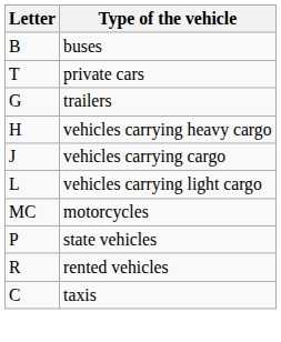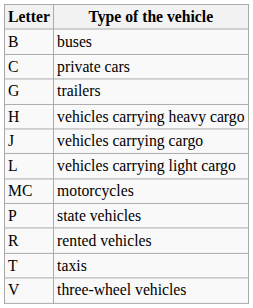 <table class="wikitable">
 <tr>
 <th>Letter</th>
 <th>Type of the vehicle</th>
 </tr>
 <tr ---->
 <td>В</td>
 <td>buses</td>
 </tr>
 <tr ---->
-<td>T</td>
+<td>С</td>
 <td>private cars</td>
 </tr>
 <tr ---->
 <td>G</td>
 <td>trailers</td>
 </tr>
 <tr ---->
 <td>H</td>
 <td>vehicles carrying heavy cargo</td>
 </tr>
 <tr ---->
 <td>J</td>
 <td>vehicles carrying cargo</td>
 </tr>
 <tr ---->
 <td>L</td>
 <td>vehicles carrying light cargo</td>
 </tr>
 <tr ---->
 <td>МС</td>
 <td>motorcycles</td>
 </tr>
 <tr ---->
 <td>P</td>
 <td>state vehicles</td>
 </tr>
 <tr ---->
 <td>R</td>
 <td>rented vehicles</td>
 </tr>
 <tr ---->
-<td>С</td>
+<td>T</td>
 <td>taxis</td>
 </tr>
+<tr ---->
+<td>V</td>
+<td>three-wheel vehicles</td>
+</tr>
 </table>
